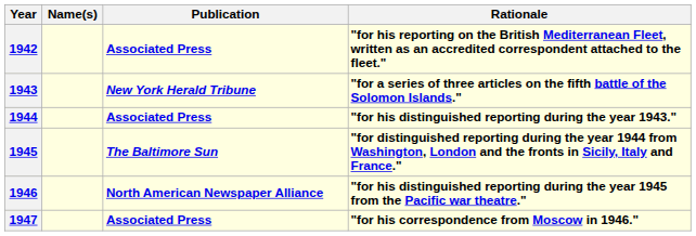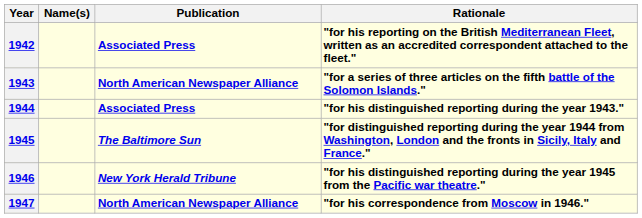 <table class="wikitable sortable">
 <tr style="vertical-align:bottom;">
 <th>Year</th>
 <th>Name(s)</th>
 <th>Publication</th>
 <th width=50%>Rationale</th>
 </tr>
 <tr style="background-color:lightyellow;">
 <th><strong><a href='#'>1942</a></strong></th>
 <td><strong></strong></td>
 <td><strong><a href='#'>Associated Press</a></strong></td>
 <td><strong>"for his reporting on the British <a href='#'>Mediterranean Fleet</a>, written as an accredited correspondent attached to the fleet."</strong></td>
 </tr>
 <tr style="background-color:lightyellow;">
 <th><strong><a href='#'>1943</a></strong></th>
 <td><strong></strong></td>
-<td><strong><em><a href='#'>New York Herald Tribune</a></em></strong></td>
+<td><strong><a href='#'>North American Newspaper Alliance</a></strong></td>
 <td><strong>"for a series of three articles on the fifth <a href='#'>battle of the Solomon Islands</a>."</strong></td>
 </tr>
 <tr style="background-color:lightyellow;">
 <th><strong><a href='#'>1944</a></strong></th>
 <td><strong></strong></td>
 <td><strong><a href='#'>Associated Press</a></strong></td>
 <td><strong>"for his distinguished reporting during the year 1943."</strong></td>
 </tr>
 <tr style="background-color:lightyellow;">
 <th><strong><a href='#'>1945</a></strong></th>
 <td><strong></strong></td>
 <td><strong><em><a href='#'>The Baltimore Sun</a></em></strong></td>
 <td><strong>"for distinguished reporting during the year 1944 from <a href='#'>Washington</a>, <a href='#'>London</a> and the fronts in <a href='#'>Sicily, Italy</a> and <a href='#'>France</a>."</strong></td>
 </tr>
 <tr style="background-color:lightyellow;">
 <th><strong><a href='#'>1946</a></strong></th>
 <td><strong></strong></td>
-<td><strong><a href='#'>North American Newspaper Alliance</a></strong></td>
+<td><strong><em><a href='#'>New York Herald Tribune</a></em></strong></td>
 <td><strong>"for his distinguished reporting during the year 1945 from the <a href='#'>Pacific war theatre</a>."</strong></td>
 </tr>
 <tr style="background-color:lightyellow;">
 <th><strong><a href='#'>1947</a></strong></th>
 <td><strong></strong></td>
-<td><strong><a href='#'>Associated Press</a></strong></td>
+<td><strong><a href='#'>North American Newspaper Alliance</a></strong></td>
 <td><strong>"for his correspondence from <a href='#'>Moscow</a> in 1946."</strong></td>
 </tr>
 </table>
